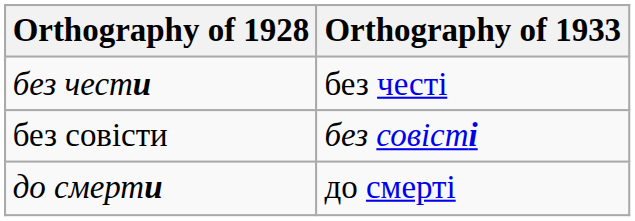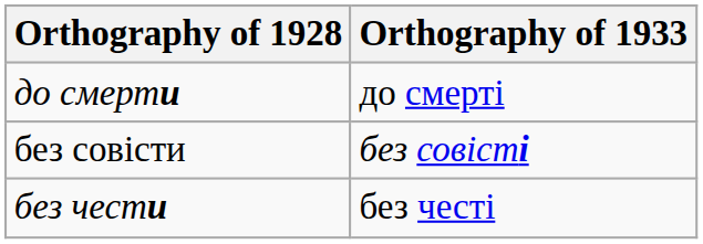 <table class="wikitable">
 <tr>
 <th>Orthography of 1928</th>
 <th>Orthography of 1933</th>
 </tr>
 <tr>
-<td><em>без чест<strong>и<strong><em></td>
-<td></em>без <a href='#'>чест</strong>і<strong></a><em></td>
+<td><em>до смерт<strong>и<strong><em></td>
+<td></em>до <a href='#'>смерт</strong>і<strong></a><em></td>
 </tr>
 <tr>
 <td></em>без совіст</strong>и</em></strong></td>
 <td><em>без <a href='#'>совіст<strong>і</strong></a></em></td>
 </tr>
 <tr>
-<td><em>до смерт<strong>и<strong><em></td>
-<td></em>до <a href='#'>смерт</strong>і<strong></a><em></td>
+<td><em>без чест<strong>и<strong><em></td>
+<td></em>без <a href='#'>чест</strong>і<strong></a><em></td>
 </tr>
 </table>
